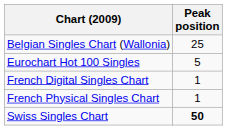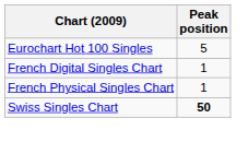 <table class="wikitable sortable">
 <tr>
 <th>Chart (2009)</th>
 <th>Peak<br>position</th>
-</tr>
-<tr>
-<td><a href='#'>Belgian Singles Chart</a> (<a href='#'>Wallonia</a>)</td>
-<td align="center">25</td>
 </tr>
 <tr>
 <td><a href='#'>Eurochart Hot 100 Singles</a></td>
 <td align="center">5</td>
 </tr>
 <tr>
 <td><a href='#'>French Digital Singles Chart</a></td>
 <td align="center">1</td>
 </tr>
 <tr>
 <td><a href='#'>French Physical Singles Chart</a></td>
 <td align="center">1</td>
 </tr>
 <tr>
 <td><a href='#'>Swiss Singles Chart</a></td>
 <td align="center"><strong>50</strong></td>
 </tr>
 </table>
